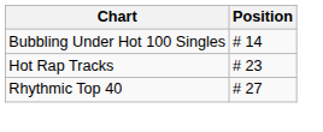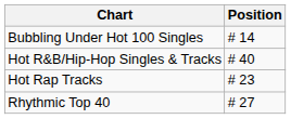 <table class="wikitable">
 <tr>
 <th align="left">Chart</th>
 <th align="left">Position</th>
 </tr>
 <tr>
 <td align="left">Bubbling Under Hot 100 Singles</td>
 <td align="left"># 14</td>
 </tr>
 <tr>
+<td align="left">Hot R&B/Hip-Hop Singles & Tracks</td>
+<td align="left"># 40</td>
+</tr>
+<tr>
 <td align="left">Hot Rap Tracks</td>
 <td align="left"># 23</td>
 </tr>
 <tr>
 <td align="left">Rhythmic Top 40</td>
 <td align="left"># 27</td>
 </tr>
 </table>
